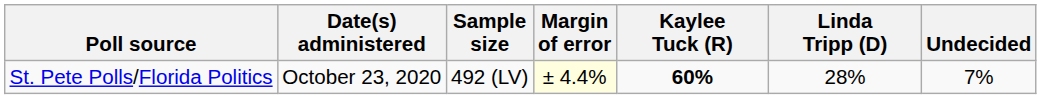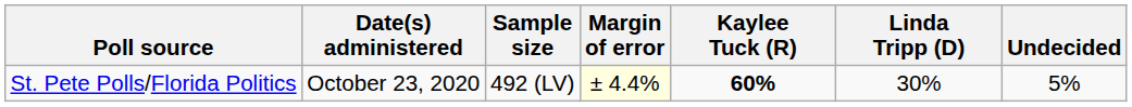 <table class="wikitable" style="font-size:90%;text-align:center;">
 <tr valign=bottom>
 <th>Poll source</th>
 <th>Date(s)<br>administered</th>
 <th>Sample<br>size</th>
 <th>Margin<br>of error</th>
 <th style="width:100px;">Kaylee<br>Tuck (R)</th>
 <th style="width:100px;">Linda<br>Tripp (D)</th>
 <th>Undecided</th>
 </tr>
 <tr>
 <td style="text-align:left;"><a href='#'>St. Pete Polls</a>/<a href='#'>Florida Politics</a></td>
 <td>October 23, 2020</td>
 <td>492 (LV)</td>
 <td style="background: lightyellow;">± 4.4%</td>
 <td><strong>60%</strong></td>
-<td>28%</td>
-<td>7%</td>
+<td>30%</td>
+<td>5%</td>
 </tr>
 </table>
